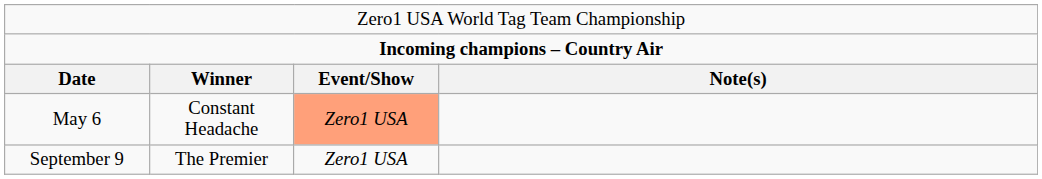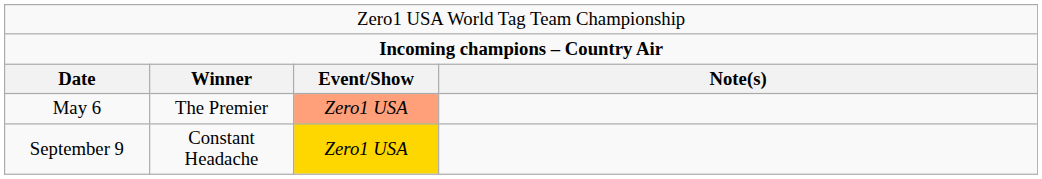 <table class="wikitable" style="text-align:center; width:100%;">
 <tr>
 <td colspan="5" style="text-align: center;">Zero1 USA World Tag Team Championship</td>
 </tr>
 <tr>
 <td colspan="5" style="text-align: center;"><strong>Incoming champions – Country Air </strong></td>
 </tr>
 <tr>
 <th width=14%>Date</th>
 <th width=14%>Winner</th>
 <th width=14%>Event/Show</th>
 <th width=58%>Note(s)</th>
 </tr>
 <tr>
 <td>May 6</td>
-<td>Constant Headache<br></td>
+<td>The Premier<br></td>
 <td style="background: lightsalmon;"><em>Zero1 USA</em></td>
 <td></td>
 </tr>
 <tr>
 <td>September 9</td>
-<td>The Premier<br></td>
-<td><em>Zero1 USA</em></td>
+<td>Constant Headache<br></td>
+<td style="background: gold;"><em>Zero1 USA</em></td>
 <td></td>
 </tr>
 </table>
